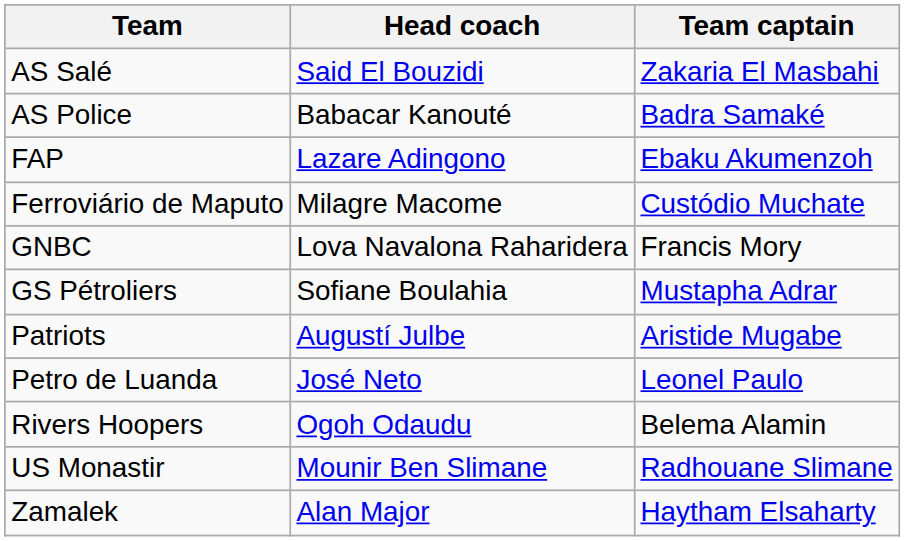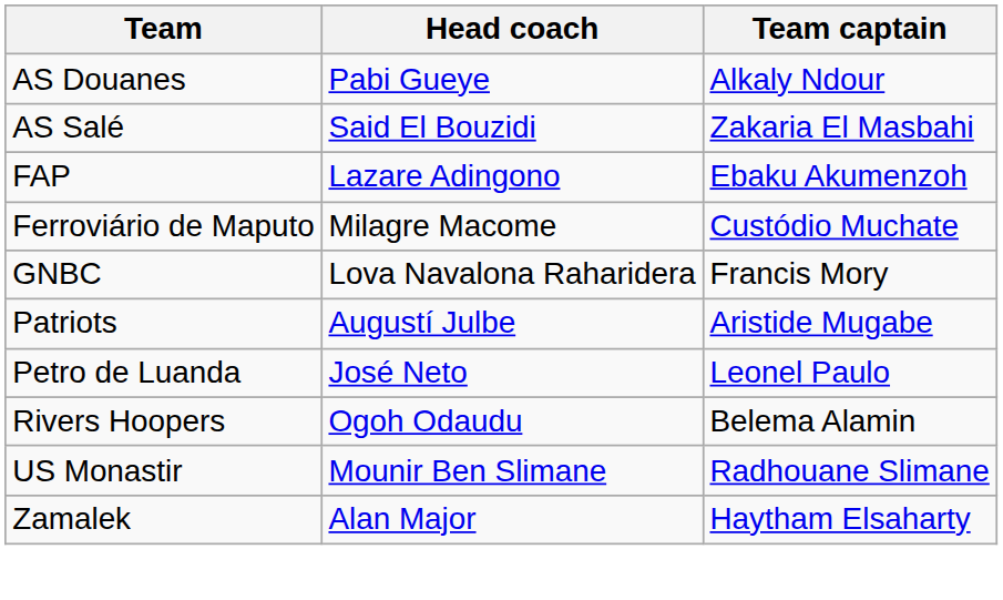 <table class="wikitable sortable">
 <tr>
 <th>Team</th>
 <th>Head coach</th>
 <th>Team captain</th>
 </tr>
 <tr>
+<td>AS Douanes</td>
+<td> <a href='#'>Pabi Gueye</a></td>
+<td> <a href='#'>Alkaly Ndour</a></td>
+</tr>
+<tr>
 <td>AS Salé</td>
 <td> <a href='#'>Said El Bouzidi</a></td>
 <td> <a href='#'>Zakaria El Masbahi</a></td>
-</tr>
-<tr>
-<td>AS Police</td>
-<td> Babacar Kanouté</td>
-<td> <a href='#'>Badra Samaké</a></td>
 </tr>
 <tr>
 <td>FAP</td>
 <td> <a href='#'>Lazare Adingono</a></td>
 <td> <a href='#'>Ebaku Akumenzoh</a></td>
 </tr>
 <tr>
 <td>Ferroviário de Maputo</td>
 <td> Milagre Macome</td>
 <td> <a href='#'>Custódio Muchate</a></td>
 </tr>
 <tr>
 <td>GNBC</td>
 <td> Lova Navalona Raharidera</td>
 <td> Francis Mory</td>
-</tr>
-<tr>
-<td>GS Pétroliers</td>
-<td> Sofiane Boulahia</td>
-<td> <a href='#'>Mustapha Adrar</a></td>
 </tr>
 <tr>
 <td>Patriots</td>
 <td> <a href='#'>Augustí Julbe</a></td>
 <td> <a href='#'>Aristide Mugabe</a></td>
 </tr>
 <tr>
 <td>Petro de Luanda</td>
 <td> <a href='#'>José Neto</a></td>
 <td> <a href='#'>Leonel Paulo</a></td>
 </tr>
 <tr>
 <td>Rivers Hoopers</td>
 <td> <a href='#'>Ogoh Odaudu</a></td>
 <td> Belema Alamin</td>
 </tr>
 <tr>
 <td>US Monastir</td>
 <td> <a href='#'>Mounir Ben Slimane</a></td>
 <td> <a href='#'>Radhouane Slimane</a></td>
 </tr>
 <tr>
 <td>Zamalek</td>
 <td> <a href='#'>Alan Major</a></td>
 <td> <a href='#'>Haytham Elsaharty</a></td>
 </tr>
 </table>
